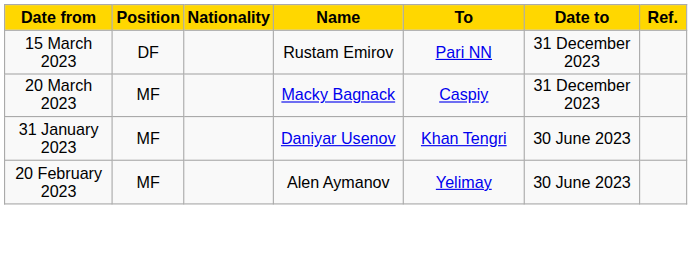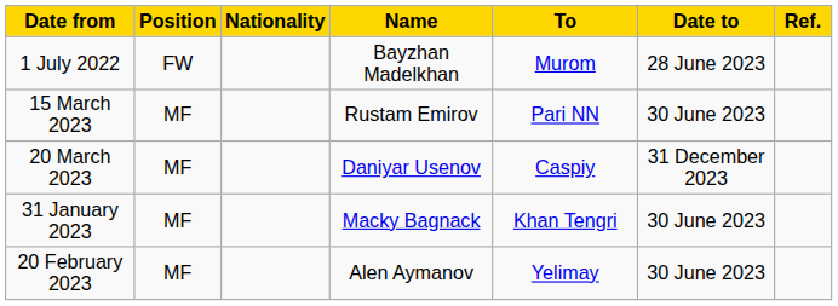 <table class="wikitable" style="text-align:center; font-size:90%; ">
 <tr>
 <th style="background:#FFD700; color:#000000; width:150px;">Date from</th>
 <th style="background:#FFD700; color:#000000; width:50px;">Position</th>
 <th style="background:#FFD700; color:#000000; width:50px;">Nationality</th>
 <th style="background:#FFD700; color:#000000; width:200px;">Name</th>
 <th style="background:#FFD700; color:#000000; width:200px;">To</th>
 <th style="background:#FFD700; color:#000000; width:150px;">Date to</th>
 <th style="background:#FFD700; color:#000000; width:50px;">Ref.</th>
 </tr>
 <tr>
+<td>1 July 2022</td>
+<td>FW</td>
+<td></td>
+<td>Bayzhan Madelkhan</td>
+<td><a href='#'>Murom</a></td>
+<td>28 June 2023</td>
+<td></td>
+</tr>
+<tr>
 <td>15 March 2023</td>
-<td>DF</td>
+<td>MF</td>
 <td></td>
 <td>Rustam Emirov</td>
 <td><a href='#'>Pari NN</a></td>
-<td>31 December 2023</td>
+<td>30 June 2023</td>
 <td></td>
 </tr>
 <tr>
 <td>20 March 2023</td>
 <td>MF</td>
 <td></td>
-<td><a href='#'>Macky Bagnack</a></td>
+<td><a href='#'>Daniyar Usenov</a></td>
 <td><a href='#'>Caspiy</a></td>
 <td>31 December 2023</td>
 <td></td>
 </tr>
 <tr>
 <td>31 January 2023</td>
 <td>MF</td>
 <td></td>
-<td><a href='#'>Daniyar Usenov</a></td>
+<td><a href='#'>Macky Bagnack</a></td>
 <td><a href='#'>Khan Tengri</a></td>
 <td>30 June 2023</td>
 <td></td>
 </tr>
 <tr>
 <td>20 February 2023</td>
 <td>MF</td>
 <td></td>
 <td>Alen Aymanov</td>
 <td><a href='#'>Yelimay</a></td>
 <td>30 June 2023</td>
 <td></td>
 </tr>
 </table>
